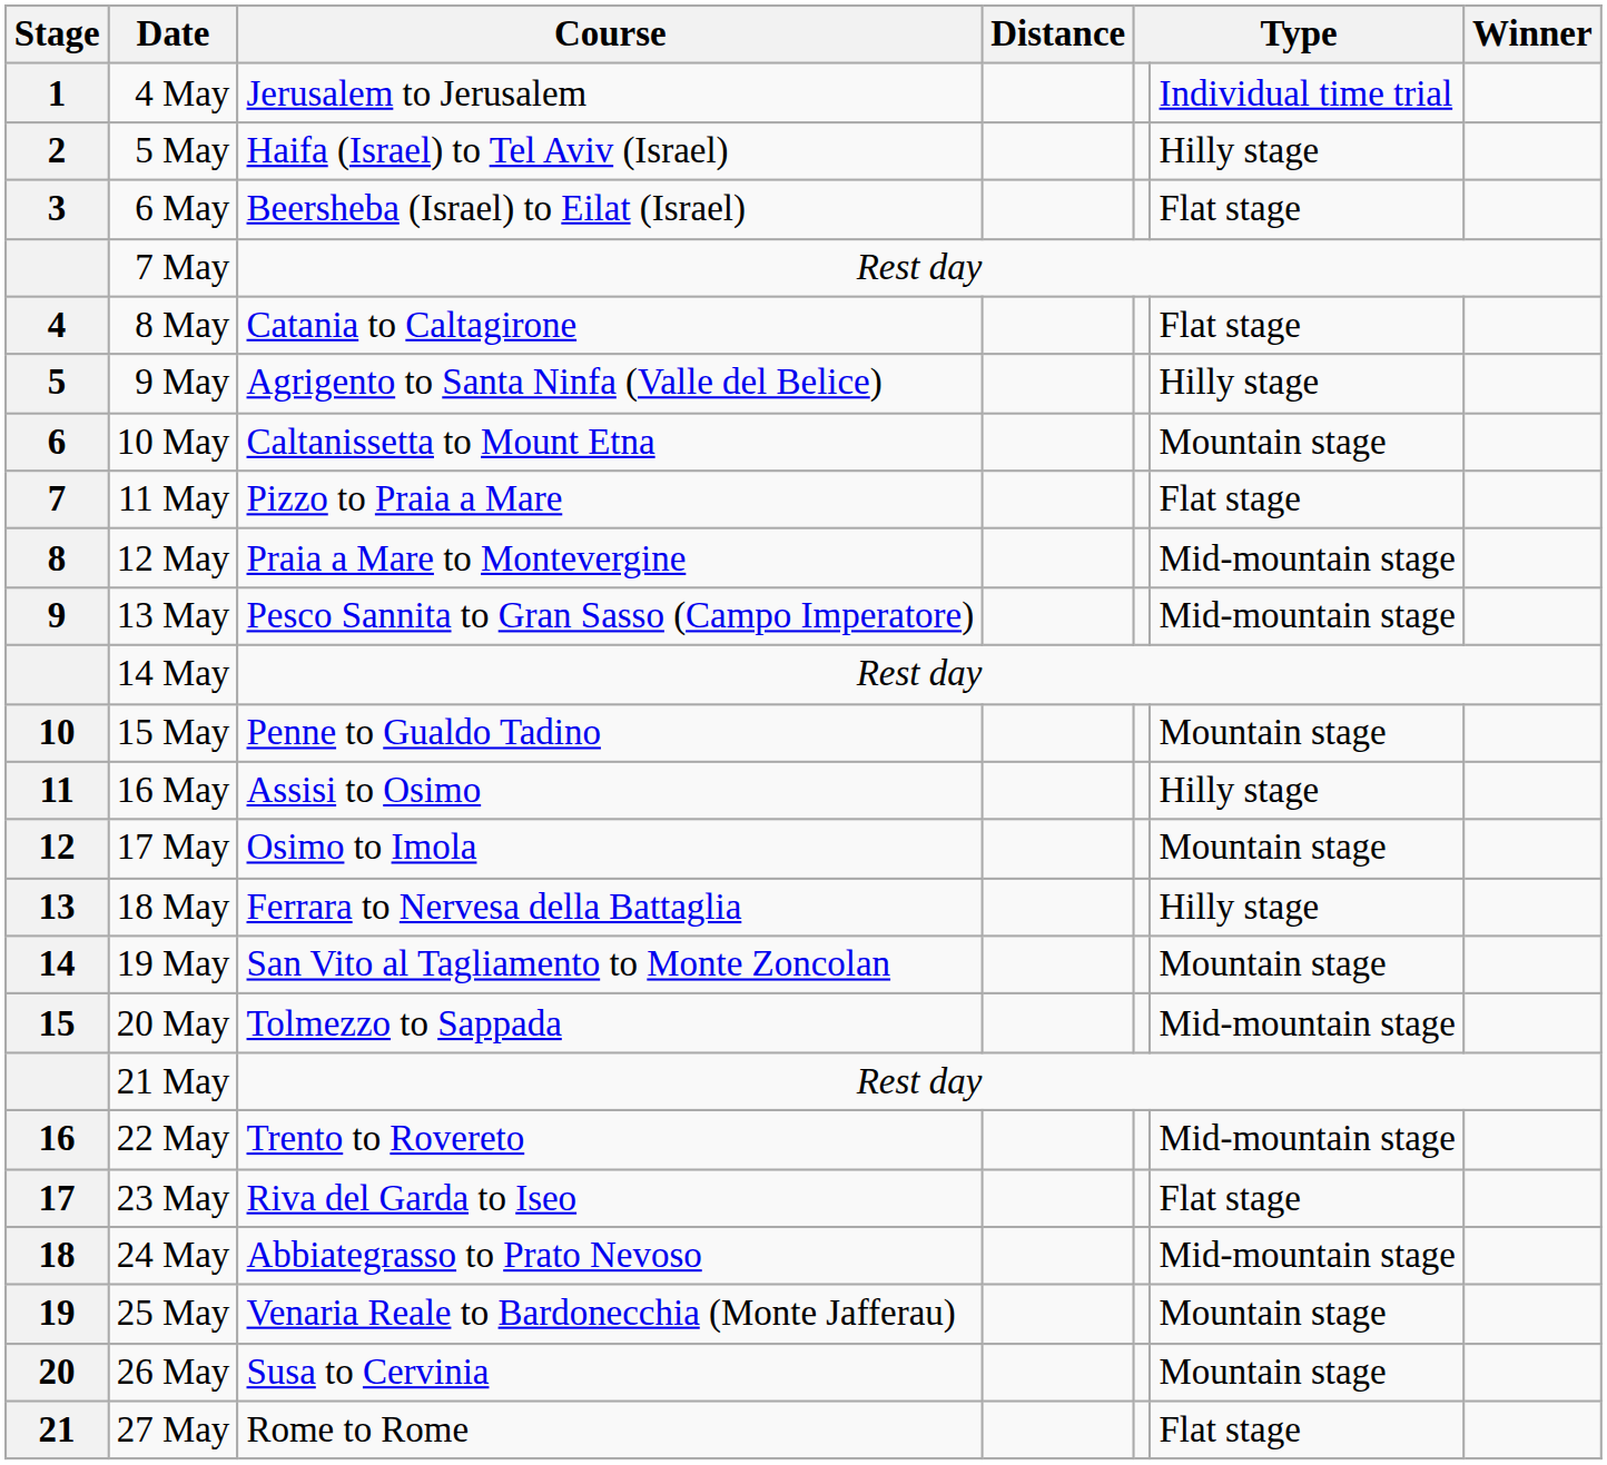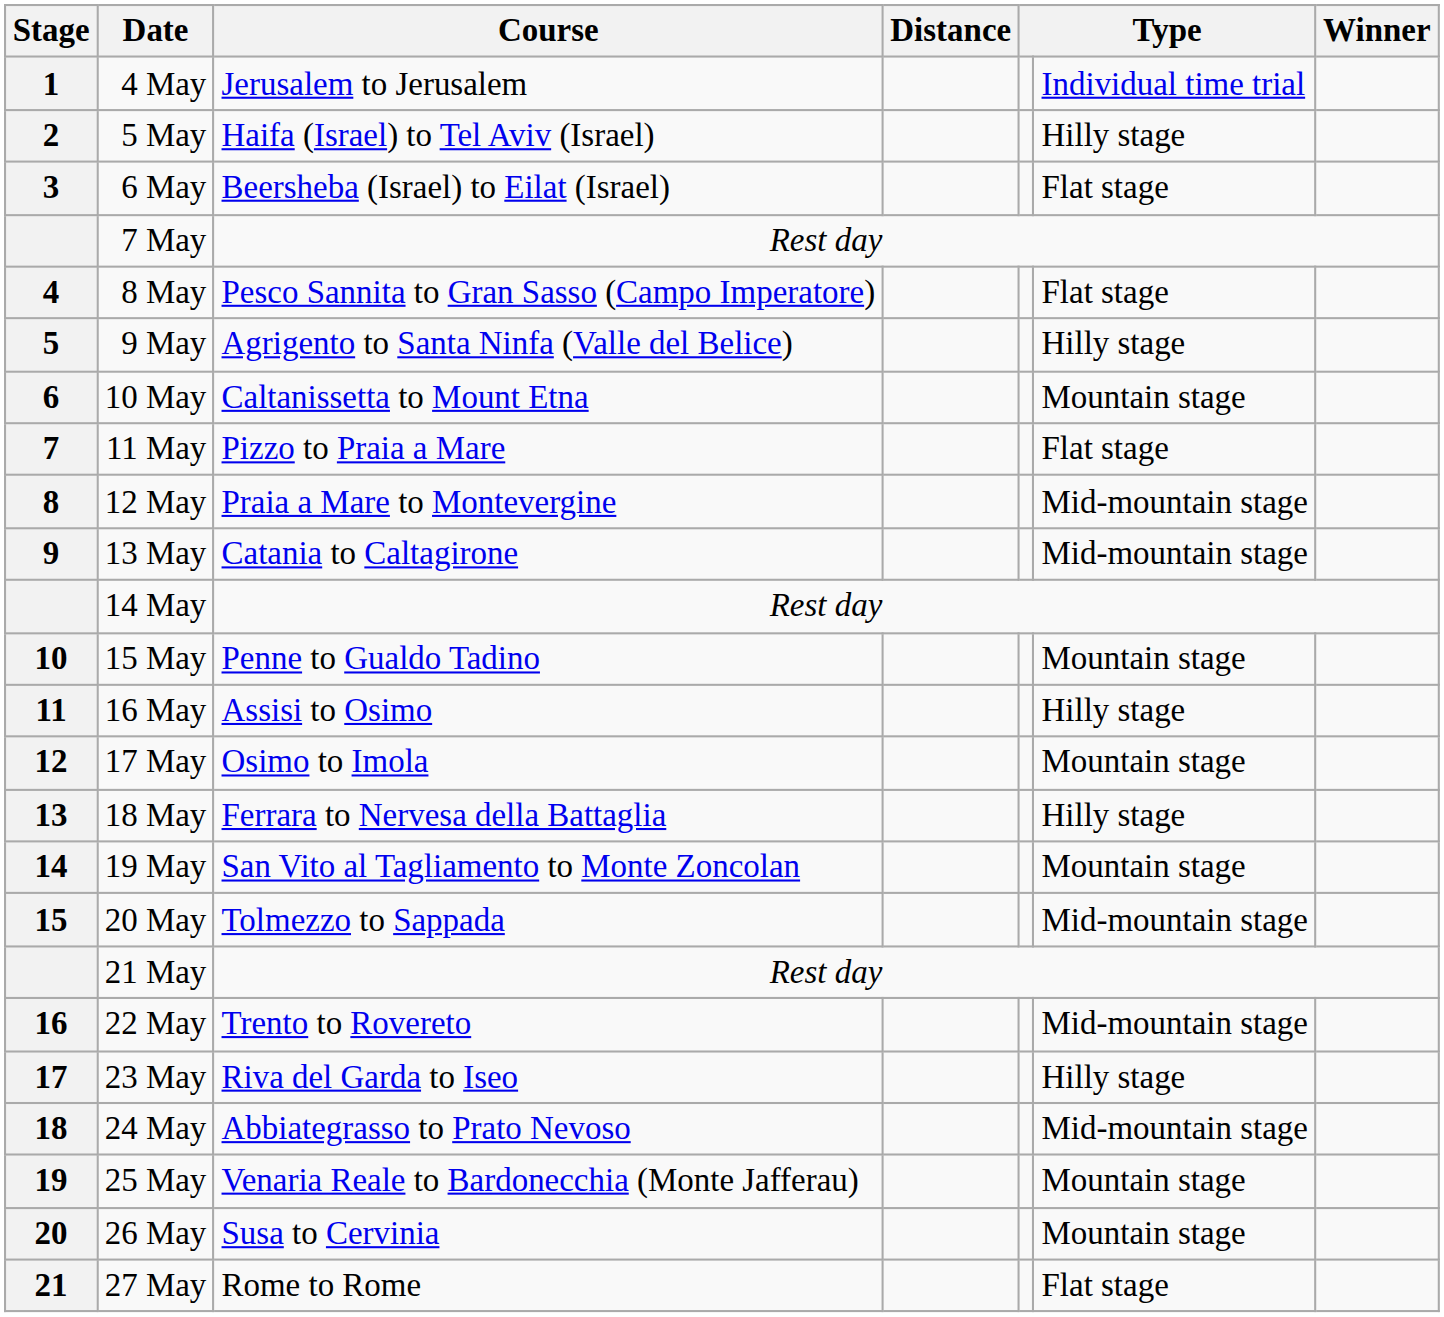 <table class="wikitable">
 <tr>
 <th scope=col>Stage</th>
 <th scope=col>Date</th>
 <th scope=col>Course</th>
 <th scope=col>Distance</th>
 <th scope=col colspan="2">Type</th>
 <th scope=col>Winner</th>
 </tr>
 <tr>
 <th scope=row style="text-align:center">1</th>
 <td style="text-align:right;">4 May</td>
 <td><a href='#'>Jerusalem</a> to Jerusalem</td>
 <td style="text-align:center;"></td>
 <td></td>
 <td><a href='#'>Individual time trial</a></td>
 <td></td>
 </tr>
 <tr>
 <th scope=row style="text-align:center">2</th>
 <td style="text-align:right;">5 May</td>
 <td><a href='#'>Haifa</a> (<a href='#'>Israel</a>) to <a href='#'>Tel Aviv</a> (Israel)</td>
 <td style="text-align:center;"></td>
 <td></td>
 <td>Hilly stage</td>
 <td></td>
 </tr>
 <tr>
 <th scope=row style="text-align:center">3</th>
 <td style="text-align:right;">6 May</td>
 <td><a href='#'>Beersheba</a> (Israel) to <a href='#'>Eilat</a> (Israel)</td>
 <td style="text-align:center;"></td>
 <td></td>
 <td>Flat stage</td>
 <td></td>
 </tr>
 <tr>
 <th></th>
 <td style="text-align:right;">7 May</td>
 <td colspan="5" style="text-align:center;"><em>Rest day</em></td>
 </tr>
 <tr>
 <th scope=row style="text-align:center">4</th>
 <td style="text-align:right;">8 May</td>
-<td><a href='#'>Catania</a> to <a href='#'>Caltagirone</a></td>
+<td><a href='#'>Pesco Sannita</a> to <a href='#'>Gran Sasso</a> (<a href='#'>Campo Imperatore</a>)</td>
 <td style="text-align:center;"></td>
 <td></td>
 <td>Flat stage</td>
 <td></td>
 </tr>
 <tr>
 <th scope=row style="text-align:center">5</th>
 <td style="text-align:right;">9 May</td>
 <td><a href='#'>Agrigento</a> to <a href='#'>Santa Ninfa</a> (<a href='#'>Valle del Belice</a>)</td>
 <td style="text-align:center;"></td>
 <td></td>
 <td>Hilly stage</td>
 <td></td>
 </tr>
 <tr>
 <th scope=row style="text-align:center">6</th>
 <td style="text-align:right;">10 May</td>
 <td><a href='#'>Caltanissetta</a> to <a href='#'>Mount Etna</a></td>
 <td style="text-align:center;"></td>
 <td></td>
 <td>Mountain stage</td>
 <td></td>
 </tr>
 <tr>
 <th scope=row style="text-align:center">7</th>
 <td style="text-align:right;">11 May</td>
 <td><a href='#'>Pizzo</a> to <a href='#'>Praia a Mare</a></td>
 <td style="text-align:center;"></td>
 <td></td>
 <td>Flat stage</td>
 <td></td>
 </tr>
 <tr>
 <th scope=row style="text-align:center">8</th>
 <td style="text-align:right;">12 May</td>
 <td><a href='#'>Praia a Mare</a> to <a href='#'>Montevergine</a></td>
 <td style="text-align:center;"></td>
 <td></td>
 <td>Mid-mountain stage</td>
 <td></td>
 </tr>
 <tr>
 <th scope=row style="text-align:center">9</th>
 <td style="text-align:right;">13 May</td>
-<td><a href='#'>Pesco Sannita</a> to <a href='#'>Gran Sasso</a> (<a href='#'>Campo Imperatore</a>)</td>
+<td><a href='#'>Catania</a> to <a href='#'>Caltagirone</a></td>
 <td style="text-align:center;"></td>
 <td></td>
 <td>Mid-mountain stage</td>
 <td></td>
 </tr>
 <tr>
 <th></th>
 <td style="text-align:right;">14 May</td>
 <td colspan="5" style="text-align:center;"><em>Rest day</em></td>
 </tr>
 <tr>
 <th scope=row style="text-align:center">10</th>
 <td style="text-align:right;">15 May</td>
 <td><a href='#'>Penne</a> to <a href='#'>Gualdo Tadino</a></td>
 <td style="text-align:center;"></td>
 <td></td>
 <td>Mountain stage</td>
 <td></td>
 </tr>
 <tr>
 <th scope=row style="text-align:center">11</th>
 <td style="text-align:right;">16 May</td>
 <td><a href='#'>Assisi</a> to <a href='#'>Osimo</a></td>
 <td style="text-align:center;"></td>
 <td></td>
 <td>Hilly stage</td>
 <td></td>
 </tr>
 <tr>
 <th scope=row style="text-align:center">12</th>
 <td style="text-align:right;">17 May</td>
 <td><a href='#'>Osimo</a> to <a href='#'>Imola</a></td>
 <td style="text-align:center;"></td>
 <td></td>
 <td>Mountain stage</td>
 <td></td>
 </tr>
 <tr>
 <th scope=row style="text-align:center">13</th>
 <td style="text-align:right;">18 May</td>
 <td><a href='#'>Ferrara</a> to <a href='#'>Nervesa della Battaglia</a></td>
 <td style="text-align:center;"></td>
 <td></td>
 <td>Hilly stage</td>
 <td></td>
 </tr>
 <tr>
 <th scope=row style="text-align:center">14</th>
 <td style="text-align:right;">19 May</td>
 <td><a href='#'>San Vito al Tagliamento</a> to <a href='#'>Monte Zoncolan</a></td>
 <td style="text-align:center;"></td>
 <td></td>
 <td>Mountain stage</td>
 <td></td>
 </tr>
 <tr>
 <th scope=row style="text-align:center">15</th>
 <td style="text-align:right;">20 May</td>
 <td><a href='#'>Tolmezzo</a> to <a href='#'>Sappada</a></td>
 <td style="text-align:center;"></td>
 <td></td>
 <td>Mid-mountain stage</td>
 <td></td>
 </tr>
 <tr>
 <th></th>
 <td style="text-align:right;">21 May</td>
 <td colspan="5" style="text-align:center;"><em>Rest day</em></td>
 </tr>
 <tr>
 <th scope=row style="text-align:center">16</th>
 <td style="text-align:right;">22 May</td>
 <td><a href='#'>Trento</a> to <a href='#'>Rovereto</a></td>
 <td style="text-align:center;"></td>
 <td></td>
 <td>Mid-mountain stage</td>
 <td></td>
 </tr>
 <tr>
 <th scope=row style="text-align:center">17</th>
 <td style="text-align:right;">23 May</td>
 <td><a href='#'>Riva del Garda</a> to <a href='#'>Iseo</a></td>
 <td style="text-align:center;"></td>
 <td></td>
-<td>Flat stage</td>
+<td>Hilly stage</td>
 <td></td>
 </tr>
 <tr>
 <th scope=row style="text-align:center">18</th>
 <td style="text-align:right;">24 May</td>
 <td><a href='#'>Abbiategrasso</a> to <a href='#'>Prato Nevoso</a></td>
 <td style="text-align:center;"></td>
 <td></td>
 <td>Mid-mountain stage</td>
 <td></td>
 </tr>
 <tr>
 <th scope=row style="text-align:center">19</th>
 <td style="text-align:right;">25 May</td>
 <td><a href='#'>Venaria Reale</a> to <a href='#'>Bardonecchia</a> (Monte Jafferau)</td>
 <td style="text-align:center;"></td>
 <td></td>
 <td>Mountain stage</td>
 <td></td>
 </tr>
 <tr>
 <th scope=row style="text-align:center">20</th>
 <td style="text-align:right;">26 May</td>
 <td><a href='#'>Susa</a> to <a href='#'>Cervinia</a></td>
 <td style="text-align:center;"></td>
 <td></td>
 <td>Mountain stage</td>
 <td></td>
 </tr>
 <tr>
 <th scope=row style="text-align:center">21</th>
 <td style="text-align:right;">27 May</td>
 <td>Rome to Rome</td>
 <td style="text-align:center;"></td>
 <td></td>
 <td>Flat stage</td>
 <td></td>
 </tr>
 </table>
